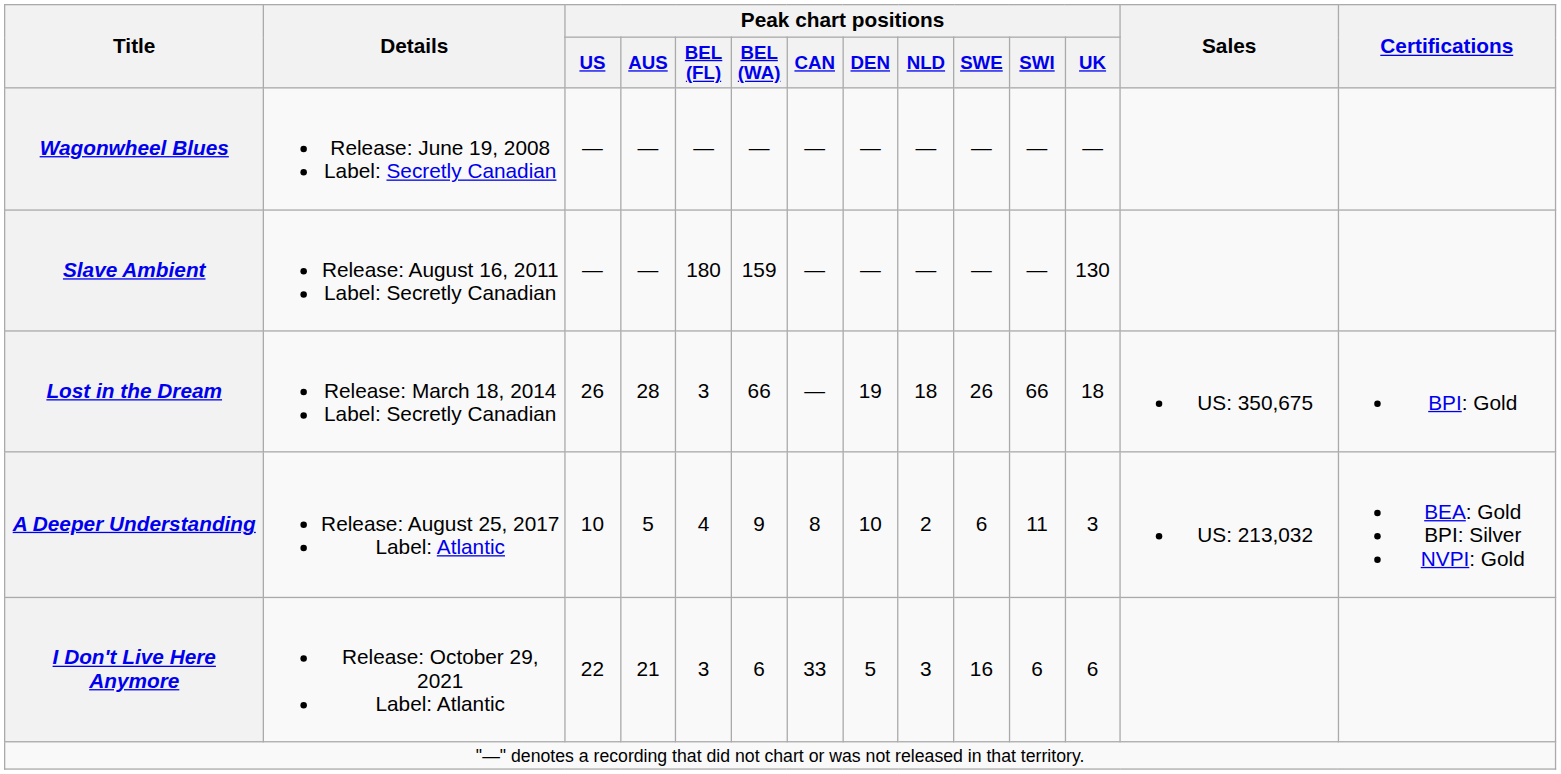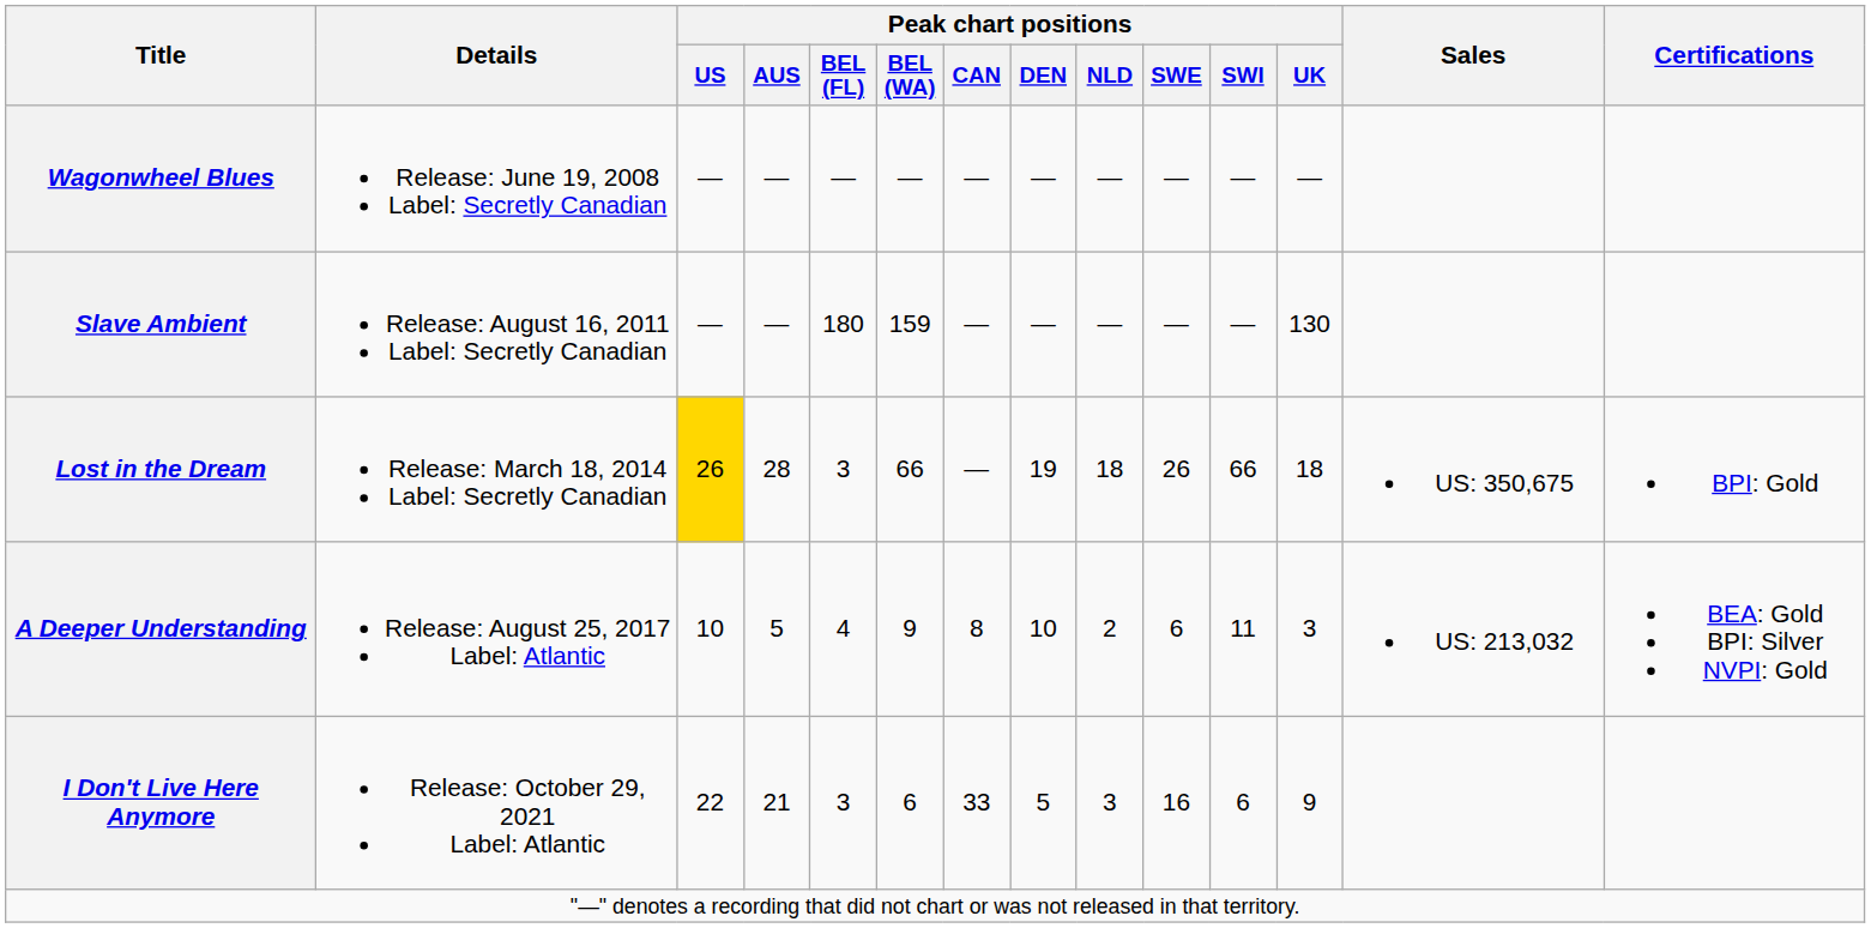 <table class="wikitable plainrowheaders" style="text-align:center;">
 <tr>
 <th scope="col" rowspan="2" style="width:12em;">Title</th>
 <th scope="col" rowspan="2" style="width:14em;">Details</th>
 <th scope="col" colspan="10">Peak chart positions</th>
 <th scope="col" rowspan="2" style="width:10em;">Sales</th>
 <th scope="col" rowspan="2" style="width:10em;"><a href='#'>Certifications</a></th>
 </tr>
 <tr>
 <th scope="col" style="width:2.5em;font-size:90%;"><a href='#'>US</a><br></th>
 <th scope="col" style="width:2.5em;font-size:90%;"><a href='#'>AUS</a><br></th>
 <th scope="col" style="width:2.5em;font-size:90%;"><a href='#'>BEL<br>(FL)</a><br></th>
 <th scope="col" style="width:2.5em;font-size:90%;"><a href='#'>BEL<br>(WA)</a><br></th>
 <th scope="col" style="width:2.5em;font-size:90%;"><a href='#'>CAN</a><br></th>
 <th scope="col" style="width:2.5em;font-size:90%;"><a href='#'>DEN</a><br></th>
 <th scope="col" style="width:2.5em;font-size:90%;"><a href='#'>NLD</a><br></th>
 <th scope="col" style="width:2.5em;font-size:90%;"><a href='#'>SWE</a><br></th>
 <th scope="col" style="width:2.5em;font-size:90%;"><a href='#'>SWI</a><br></th>
 <th scope="col" style="width:2.5em;font-size:90%;"><a href='#'>UK</a><br></th>
 </tr>
 <tr>
 <th scope="row"><em><a href='#'>Wagonwheel Blues</a></em></th>
 <td><br><ul><li>Release: June 19, 2008</li><li>Label: <a href='#'>Secretly Canadian</a></li></ul></td>
 <td>—</td>
 <td>—</td>
 <td>—</td>
 <td>—</td>
 <td>—</td>
 <td>—</td>
 <td>—</td>
 <td>—</td>
 <td>—</td>
 <td>—</td>
 <td></td>
 <td></td>
 </tr>
 <tr>
 <th scope="row"><em><a href='#'>Slave Ambient</a></em></th>
 <td><br><ul><li>Release: August 16, 2011</li><li>Label: Secretly Canadian</li></ul></td>
 <td>—</td>
 <td>—</td>
 <td>180</td>
 <td>159</td>
 <td>—</td>
 <td>—</td>
 <td>—</td>
 <td>—</td>
 <td>—</td>
 <td>130</td>
 <td></td>
 <td></td>
 </tr>
 <tr>
 <th scope="row"><em><a href='#'>Lost in the Dream</a></em></th>
 <td><br><ul><li>Release: March 18, 2014</li><li>Label: Secretly Canadian</li></ul></td>
-<td>26</td>
+<td style="background: gold;">26</td>
 <td>28</td>
 <td>3</td>
 <td>66</td>
 <td>—</td>
 <td>19</td>
 <td>18</td>
 <td>26</td>
 <td>66</td>
 <td>18</td>
 <td><br><ul><li>US: 350,675</li></ul></td>
 <td><br><ul><li><a href='#'>BPI</a>: Gold</li></ul></td>
 </tr>
 <tr>
 <th scope="row"><em><a href='#'>A Deeper Understanding</a></em></th>
 <td><br><ul><li>Release: August 25, 2017</li><li>Label: <a href='#'>Atlantic</a></li></ul></td>
 <td>10</td>
 <td>5</td>
 <td>4</td>
 <td>9</td>
 <td>8</td>
 <td>10</td>
 <td>2</td>
 <td>6</td>
 <td>11</td>
 <td>3</td>
 <td><br><ul><li>US: 213,032</li></ul></td>
 <td><br><ul><li><a href='#'>BEA</a>: Gold</li><li>BPI: Silver</li><li><a href='#'>NVPI</a>: Gold</li></ul></td>
 </tr>
 <tr>
 <th scope="row"><em><a href='#'>I Don't Live Here Anymore</a></em></th>
 <td><br><ul><li>Release: October 29, 2021</li><li>Label: Atlantic</li></ul></td>
 <td>22</td>
 <td>21</td>
 <td>3</td>
 <td>6</td>
 <td>33</td>
 <td>5</td>
 <td>3</td>
 <td>16</td>
 <td>6</td>
-<td>6</td>
+<td>9</td>
 <td></td>
 <td></td>
 </tr>
 <tr>
 <td colspan="14" style="text-align:center; font-size:85%">"—" denotes a recording that did not chart or was not released in that territory.</td>
 </tr>
 </table>
